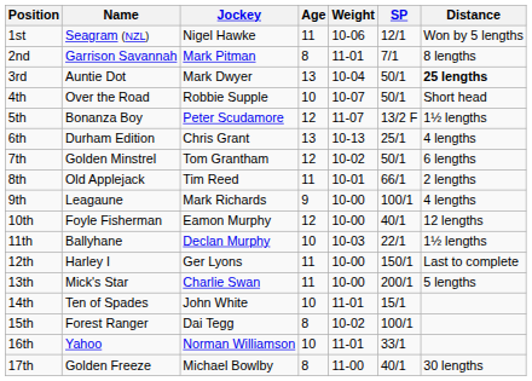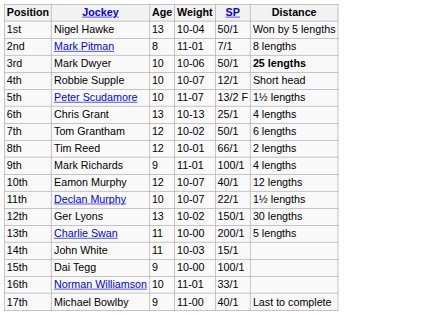 <table class="wikitable sortable">
 <tr>
 <th>Position</th>
-<th>Name</th>
 <th><a href='#'>Jockey</a></th>
 <th>Age</th>
 <th>Weight</th>
 <th><a href='#'>SP</a></th>
 <th>Distance</th>
 </tr>
 <tr>
 <td>1st</td>
-<td><a href='#'>Seagram</a> <small>(<a href='#'>NZL</a>)</small></td>
 <td>Nigel Hawke</td>
-<td>11</td>
-<td>10-06</td>
-<td>12/1</td>
+<td>13</td>
+<td>10-04</td>
+<td>50/1</td>
 <td>Won by 5 lengths</td>
 </tr>
 <tr>
 <td>2nd</td>
-<td><a href='#'>Garrison Savannah</a></td>
 <td><a href='#'>Mark Pitman</a></td>
 <td>8</td>
 <td>11-01</td>
 <td>7/1</td>
 <td>8 lengths</td>
 </tr>
 <tr>
 <td>3rd</td>
-<td>Auntie Dot</td>
 <td>Mark Dwyer</td>
-<td>13</td>
-<td>10-04</td>
+<td>10</td>
+<td>10-06</td>
 <td>50/1</td>
 <td><strong>25 lengths</strong></td>
 </tr>
 <tr>
 <td>4th</td>
-<td>Over the Road</td>
 <td>Robbie Supple</td>
 <td>10</td>
 <td>10-07</td>
-<td>50/1</td>
+<td>12/1</td>
 <td>Short head</td>
 </tr>
 <tr>
 <td>5th</td>
-<td>Bonanza Boy</td>
 <td><a href='#'>Peter Scudamore</a></td>
-<td>12</td>
+<td>10</td>
 <td>11-07</td>
 <td>13/2 F</td>
 <td>1½ lengths</td>
 </tr>
 <tr>
 <td>6th</td>
-<td>Durham Edition</td>
 <td>Chris Grant</td>
 <td>13</td>
 <td>10-13</td>
 <td>25/1</td>
 <td>4 lengths</td>
 </tr>
 <tr>
 <td>7th</td>
-<td>Golden Minstrel</td>
 <td>Tom Grantham</td>
 <td>12</td>
 <td>10-02</td>
 <td>50/1</td>
 <td>6 lengths</td>
 </tr>
 <tr>
 <td>8th</td>
-<td>Old Applejack</td>
 <td>Tim Reed</td>
-<td>11</td>
+<td>12</td>
 <td>10-01</td>
 <td>66/1</td>
 <td>2 lengths</td>
 </tr>
 <tr>
 <td>9th</td>
-<td>Leagaune</td>
 <td>Mark Richards</td>
 <td>9</td>
-<td>10-00</td>
+<td>11-01</td>
 <td>100/1</td>
 <td>4 lengths</td>
 </tr>
 <tr>
 <td>10th</td>
-<td>Foyle Fisherman</td>
 <td>Eamon Murphy</td>
 <td>12</td>
-<td>10-00</td>
+<td>10-07</td>
 <td>40/1</td>
 <td>12 lengths</td>
 </tr>
 <tr>
 <td>11th</td>
-<td>Ballyhane</td>
 <td><a href='#'>Declan Murphy</a></td>
 <td>10</td>
-<td>10-03</td>
+<td>10-07</td>
 <td>22/1</td>
 <td>1½ lengths</td>
 </tr>
 <tr>
 <td>12th</td>
-<td>Harley I</td>
 <td>Ger Lyons</td>
-<td>11</td>
-<td>10-00</td>
+<td>13</td>
+<td>10-02</td>
 <td>150/1</td>
-<td>Last to complete</td>
+<td>30 lengths</td>
 </tr>
 <tr>
 <td>13th</td>
-<td>Mick's Star</td>
 <td><a href='#'>Charlie Swan</a></td>
 <td>11</td>
 <td>10-00</td>
 <td>200/1</td>
 <td>5 lengths</td>
 </tr>
 <tr>
 <td>14th</td>
-<td>Ten of Spades</td>
 <td>John White</td>
-<td>10</td>
-<td>11-01</td>
+<td>11</td>
+<td>10-03</td>
 <td>15/1</td>
 <td></td>
 </tr>
 <tr>
 <td>15th</td>
-<td>Forest Ranger</td>
 <td>Dai Tegg</td>
-<td>8</td>
-<td>10-02</td>
+<td>9</td>
+<td>10-00</td>
 <td>100/1</td>
 <td></td>
 </tr>
 <tr>
 <td>16th</td>
-<td><a href='#'>Yahoo</a></td>
 <td><a href='#'>Norman Williamson</a></td>
 <td>10</td>
 <td>11-01</td>
 <td>33/1</td>
 <td></td>
 </tr>
 <tr>
 <td>17th</td>
-<td>Golden Freeze</td>
 <td>Michael Bowlby</td>
-<td>8</td>
+<td>9</td>
 <td>11-00</td>
 <td>40/1</td>
-<td>30 lengths</td>
+<td>Last to complete</td>
 </tr>
 </table>
